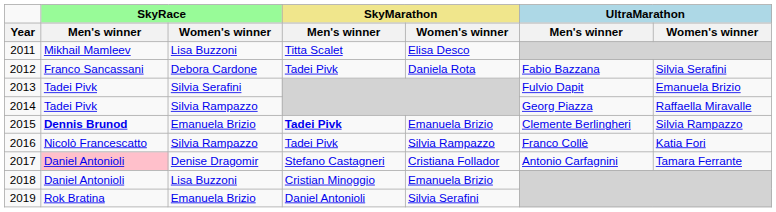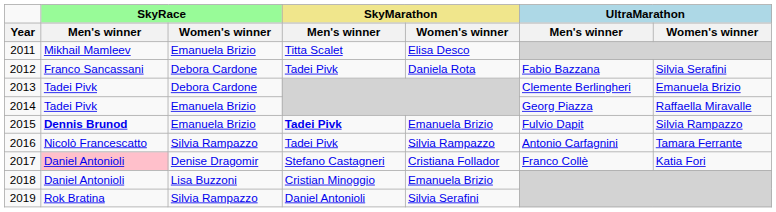 <table class="wikitable" style="width:75%; font-size:90%; text-align:left;">
 <tr>
 <td></td>
 <td align=center colspan=2 bgcolor=palegreen><strong>SkyRace</strong></td>
 <td align=center colspan=2 bgcolor=khaki><strong>SkyMarathon</strong></td>
 <td align=center colspan=2 bgcolor=lightblue><strong>UltraMarathon</strong></td>
 </tr>
 <tr>
 <th>Year</th>
 <th>Men's winner</th>
 <th>Women's winner</th>
 <th>Men's winner</th>
 <th>Women's winner</th>
 <th>Men's winner</th>
 <th>Women's winner</th>
 </tr>
 <tr>
 <td align=center>2011</td>
 <td><a href='#'>Mikhail Mamleev</a></td>
-<td><a href='#'>Lisa Buzzoni</a></td>
+<td><a href='#'>Emanuela Brizio</a></td>
 <td><a href='#'>Titta Scalet</a></td>
 <td><a href='#'>Elisa Desco</a></td>
 <td colspan=2 rowspan=1 bgcolor=lightgrey></td>
 </tr>
 <tr>
 <td align=center>2012</td>
 <td><a href='#'>Franco Sancassani</a></td>
 <td><a href='#'>Debora Cardone</a></td>
 <td><a href='#'>Tadei Pivk</a></td>
 <td><a href='#'>Daniela Rota</a></td>
 <td><a href='#'>Fabio Bazzana</a></td>
 <td><a href='#'>Silvia Serafini</a></td>
 </tr>
 <tr>
 <td align=center>2013</td>
 <td><a href='#'>Tadei Pivk</a></td>
-<td><a href='#'>Silvia Serafini</a></td>
+<td><a href='#'>Debora Cardone</a></td>
 <td colspan=2 rowspan=2 bgcolor=lightgrey></td>
-<td><a href='#'>Fulvio Dapit</a></td>
+<td><a href='#'>Clemente Berlingheri</a></td>
 <td><a href='#'>Emanuela Brizio</a></td>
 </tr>
 <tr>
 <td align=center>2014</td>
 <td><a href='#'>Tadei Pivk</a></td>
-<td><a href='#'>Silvia Rampazzo</a></td>
+<td><a href='#'>Emanuela Brizio</a></td>
 <td><a href='#'>Georg Piazza</a></td>
 <td><a href='#'>Raffaella Miravalle</a></td>
 </tr>
 <tr>
 <td align=center>2015</td>
 <td><strong><a href='#'>Dennis Brunod</a></strong></td>
 <td><a href='#'>Emanuela Brizio</a></td>
 <td><strong><a href='#'>Tadei Pivk</a></strong></td>
 <td><a href='#'>Emanuela Brizio</a></td>
-<td><a href='#'>Clemente Berlingheri</a></td>
+<td><a href='#'>Fulvio Dapit</a></td>
 <td><a href='#'>Silvia Rampazzo</a></td>
 </tr>
 <tr>
 <td align=center>2016</td>
 <td><a href='#'>Nicolò Francescatto</a></td>
 <td><a href='#'>Silvia Rampazzo</a></td>
 <td><a href='#'>Tadei Pivk</a></td>
 <td><a href='#'>Silvia Rampazzo</a></td>
-<td><a href='#'>Franco Collè</a></td>
-<td><a href='#'>Katia Fori</a></td>
+<td><a href='#'>Antonio Carfagnini</a></td>
+<td><a href='#'>Tamara Ferrante</a></td>
 </tr>
 <tr>
 <td align=center>2017</td>
 <td style="background: pink;"><a href='#'>Daniel Antonioli</a></td>
 <td><a href='#'>Denise Dragomir</a></td>
 <td><a href='#'>Stefano Castagneri</a></td>
 <td><a href='#'>Cristiana Follador</a></td>
-<td><a href='#'>Antonio Carfagnini</a></td>
-<td><a href='#'>Tamara Ferrante</a></td>
+<td><a href='#'>Franco Collè</a></td>
+<td><a href='#'>Katia Fori</a></td>
 </tr>
 <tr>
 <td align=center>2018</td>
 <td><a href='#'>Daniel Antonioli</a></td>
 <td><a href='#'>Lisa Buzzoni</a></td>
 <td><a href='#'>Cristian Minoggio</a></td>
 <td><a href='#'>Emanuela Brizio</a></td>
 <td colspan=2 rowspan=2 bgcolor=lightgrey></td>
 </tr>
 <tr>
 <td align=center>2019</td>
 <td><a href='#'>Rok Bratina</a></td>
-<td><a href='#'>Emanuela Brizio</a></td>
+<td><a href='#'>Silvia Rampazzo</a></td>
 <td><a href='#'>Daniel Antonioli</a></td>
 <td><a href='#'>Silvia Serafini</a></td>
 </tr>
 </table>
